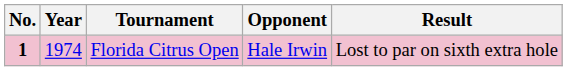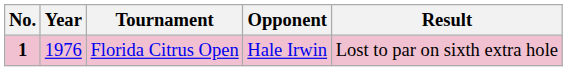 <table class="wikitable" style="font-size:95%;">
 <tr>
 <th>No.</th>
 <th>Year</th>
 <th>Tournament</th>
 <th>Opponent</th>
 <th>Result</th>
 </tr>
 <tr style="background:#F2C1D1;">
 <td align=center><strong>1</strong></td>
-<td><a href='#'>1974</a></td>
+<td><a href='#'>1976</a></td>
 <td><a href='#'>Florida Citrus Open</a></td>
 <td> <a href='#'>Hale Irwin</a></td>
 <td>Lost to par on sixth extra hole</td>
 </tr>
 </table>
